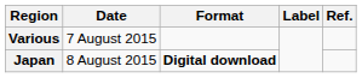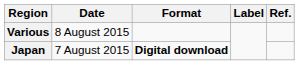 <table class="wikitable plainrowheaders">
 <tr>
 <th scope="col">Region</th>
 <th scope="col">Date</th>
 <th scope="col">Format</th>
 <th scope="col">Label</th>
 <th scope="col">Ref.</th>
 </tr>
 <tr>
 <th scope="row">Various</th>
-<td>7 August 2015</td>
+<td>8 August 2015</td>
 <td></td>
 <td rowspan="2"></td>
 <td></td>
 </tr>
 <tr>
 <th scope="row">Japan</th>
-<td>8 August 2015</td>
+<td>7 August 2015</td>
 <td><strong>Digital download</strong></td>
 <td></td>
 </tr>
 </table>
